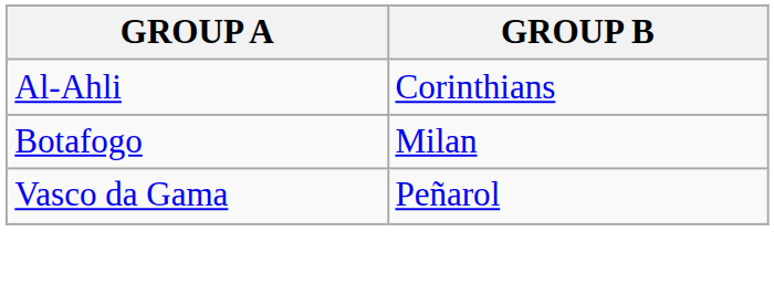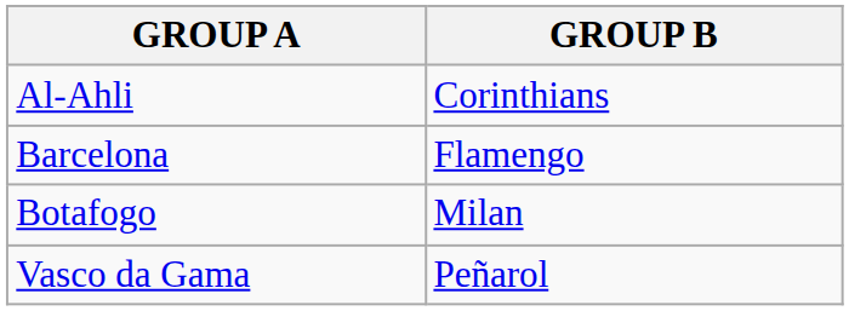 <table class="wikitable" style="margin: 1em auto;">
 <tr>
 <th width="170"><strong>GROUP A</strong></th>
 <th width="170"><strong>GROUP B</strong></th>
 </tr>
 <tr>
 <td> <a href='#'>Al-Ahli</a></td>
 <td> <a href='#'>Corinthians</a></td>
 </tr>
 <tr>
+<td> <a href='#'>Barcelona</a></td>
+<td> <a href='#'>Flamengo</a></td>
+</tr>
+<tr>
 <td> <a href='#'>Botafogo</a></td>
 <td> <a href='#'>Milan</a></td>
 </tr>
 <tr>
 <td> <a href='#'>Vasco da Gama</a></td>
 <td> <a href='#'>Peñarol</a></td>
 </tr>
 </table>
